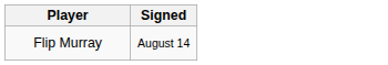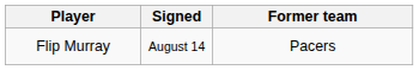 <table class="wikitable" style="text-align: center">
 <tr bgcolor="#dddddd">
 <th style="width:140px">Player</th>
 <th style="width:70px">Signed</th>
+<th style="width:210px">Former team</th>
 </tr>
 <tr style="height:40px">
 <td>Flip Murray</td>
 <td style="font-size: 85%">August 14</td>
+<td>Pacers</td>
 </tr>
 </table>
